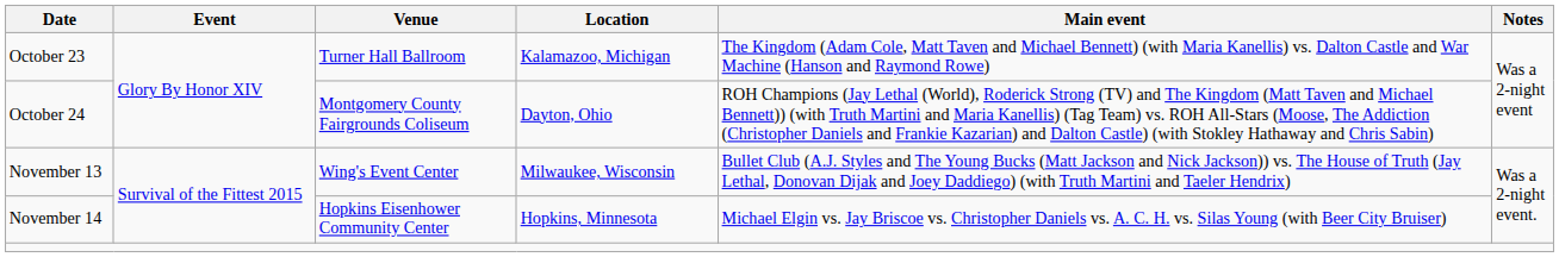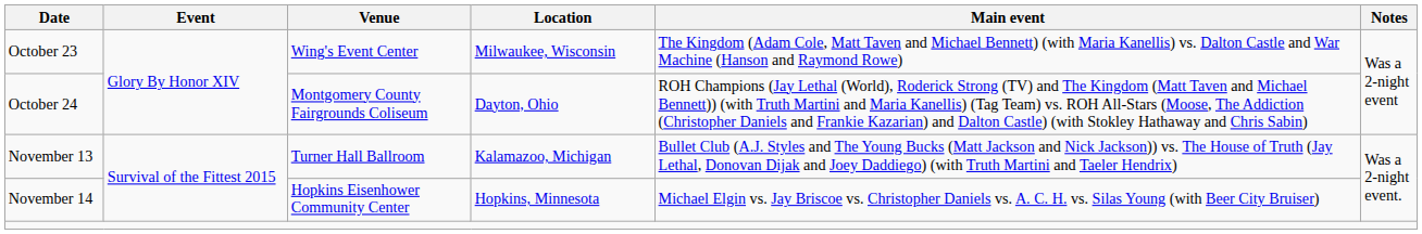 <table class="sortable wikitable succession-box" style="font-size:85%;">
 <tr>
 <th width=7%>Date</th>
 <th width=13%>Event</th>
 <th width=13%>Venue</th>
 <th width=13%>Location</th>
 <th width=50%>Main event</th>
 <th width=13%>Notes</th>
 </tr>
 <tr>
 <td>October 23</td>
 <td rowspan="2"><a href='#'>Glory By Honor XIV</a></td>
-<td><a href='#'>Turner Hall Ballroom</a></td>
-<td><a href='#'>Kalamazoo, Michigan</a></td>
+<td><a href='#'>Wing's Event Center</a></td>
+<td><a href='#'>Milwaukee, Wisconsin</a></td>
 <td><a href='#'>The Kingdom</a> (<a href='#'>Adam Cole</a>, <a href='#'>Matt Taven</a> and <a href='#'>Michael Bennett</a>) (with <a href='#'>Maria Kanellis</a>) vs. <a href='#'>Dalton Castle</a> and <a href='#'>War Machine</a> (<a href='#'>Hanson</a> and <a href='#'>Raymond Rowe</a>)</td>
 <td rowspan="2">Was a 2-night event</td>
 </tr>
 <tr>
 <td>October 24</td>
 <td><a href='#'>Montgomery County Fairgrounds Coliseum</a></td>
 <td><a href='#'>Dayton, Ohio</a></td>
 <td>ROH Champions (<a href='#'>Jay Lethal</a> (World), <a href='#'>Roderick Strong</a> (TV) and <a href='#'>The Kingdom</a> (<a href='#'>Matt Taven</a> and <a href='#'>Michael Bennett</a>)) (with <a href='#'>Truth Martini</a> and <a href='#'>Maria Kanellis</a>) (Tag Team) vs. ROH All-Stars (<a href='#'>Moose</a>, <a href='#'>The Addiction</a> (<a href='#'>Christopher Daniels</a> and <a href='#'>Frankie Kazarian</a>) and <a href='#'>Dalton Castle</a>) (with Stokley Hathaway and <a href='#'>Chris Sabin</a>)</td>
 </tr>
 <tr>
 <td>November 13</td>
 <td rowspan="2"><a href='#'>Survival of the Fittest 2015</a></td>
-<td><a href='#'>Wing's Event Center</a></td>
-<td><a href='#'>Milwaukee, Wisconsin</a></td>
+<td><a href='#'>Turner Hall Ballroom</a></td>
+<td><a href='#'>Kalamazoo, Michigan</a></td>
 <td><a href='#'>Bullet Club</a> (<a href='#'>A.J. Styles</a> and <a href='#'>The Young Bucks</a> (<a href='#'>Matt Jackson</a> and <a href='#'>Nick Jackson</a>)) vs. <a href='#'>The House of Truth</a> (<a href='#'>Jay Lethal</a>, <a href='#'>Donovan Dijak</a> and <a href='#'>Joey Daddiego</a>) (with <a href='#'>Truth Martini</a> and <a href='#'>Taeler Hendrix</a>)</td>
 <td rowspan="2">Was a 2-night event.</td>
 </tr>
 <tr>
 <td>November 14</td>
 <td><a href='#'>Hopkins Eisenhower Community Center</a></td>
 <td><a href='#'>Hopkins, Minnesota</a></td>
 <td><a href='#'>Michael Elgin</a> vs. <a href='#'>Jay Briscoe</a> vs. <a href='#'>Christopher Daniels</a> vs. <a href='#'>A. C. H.</a> vs. <a href='#'>Silas Young</a> (with <a href='#'>Beer City Bruiser</a>)<br></td>
 </tr>
 <tr>
 <td colspan="6"></td>
 </tr>
 </table>
